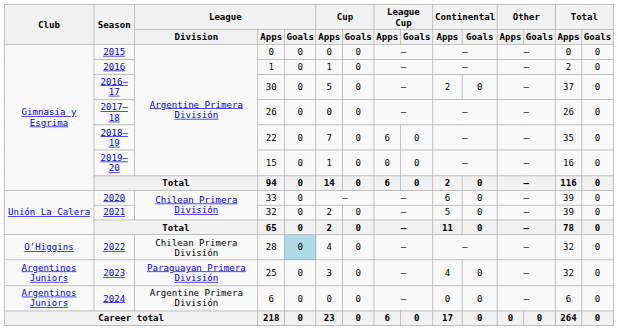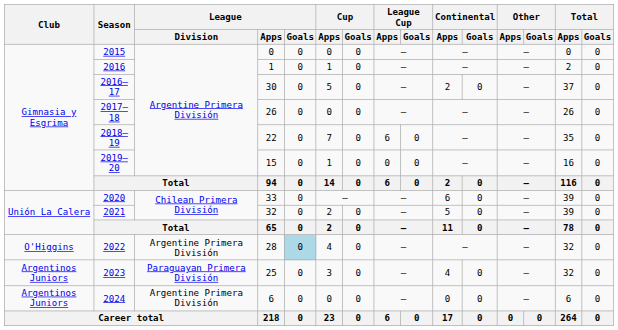 <table class="wikitable" style="text-align:center">
 <tr>
 <th rowspan="2">Club</th>
 <th rowspan="2">Season</th>
 <th colspan="3">League</th>
 <th colspan="2">Cup</th>
 <th colspan="2">League Cup</th>
 <th colspan="2">Continental</th>
 <th colspan="2">Other</th>
 <th colspan="2">Total</th>
 </tr>
 <tr>
 <th>Division</th>
 <th>Apps</th>
 <th>Goals</th>
 <th>Apps</th>
 <th>Goals</th>
 <th>Apps</th>
 <th>Goals</th>
 <th>Apps</th>
 <th>Goals</th>
 <th>Apps</th>
 <th>Goals</th>
 <th>Apps</th>
 <th>Goals</th>
 </tr>
 <tr>
 <td rowspan="7"><a href='#'>Gimnasia y Esgrima</a></td>
 <td><a href='#'>2015</a></td>
 <td rowspan="6"><a href='#'>Argentine Primera División</a></td>
 <td>0</td>
 <td>0</td>
 <td>0</td>
 <td>0</td>
 <td colspan="2">—</td>
 <td colspan="2">—</td>
 <td colspan="2">—</td>
 <td>0</td>
 <td>0</td>
 </tr>
 <tr>
 <td><a href='#'>2016</a></td>
 <td>1</td>
 <td>0</td>
 <td>1</td>
 <td>0</td>
 <td colspan="2">—</td>
 <td colspan="2">—</td>
 <td colspan="2">—</td>
 <td>2</td>
 <td>0</td>
 </tr>
 <tr>
 <td><a href='#'>2016–17</a></td>
 <td>30</td>
 <td>0</td>
 <td>5</td>
 <td>0</td>
 <td colspan="2">—</td>
 <td>2</td>
 <td>0</td>
 <td colspan="2">—</td>
 <td>37</td>
 <td>0</td>
 </tr>
 <tr>
 <td><a href='#'>2017–18</a></td>
 <td>26</td>
 <td>0</td>
 <td>0</td>
 <td>0</td>
 <td colspan="2">—</td>
 <td colspan="2">—</td>
 <td colspan="2">—</td>
 <td>26</td>
 <td>0</td>
 </tr>
 <tr>
 <td><a href='#'>2018–19</a></td>
 <td>22</td>
 <td>0</td>
 <td>7</td>
 <td>0</td>
 <td>6</td>
 <td>0</td>
 <td colspan="2">—</td>
 <td colspan="2">—</td>
 <td>35</td>
 <td>0</td>
 </tr>
 <tr>
 <td><a href='#'>2019–20</a></td>
 <td>15</td>
 <td>0</td>
 <td>1</td>
 <td>0</td>
 <td>0</td>
 <td>0</td>
 <td colspan="2">—</td>
 <td colspan="2">—</td>
 <td>16</td>
 <td>0</td>
 </tr>
 <tr>
 <th colspan="2">Total</th>
 <th>94</th>
 <th>0</th>
 <th>14</th>
 <th>0</th>
 <th>6</th>
 <th>0</th>
 <th>2</th>
 <th>0</th>
 <th colspan="2">—</th>
 <th>116</th>
 <th>0</th>
 </tr>
 <tr>
 <td rowspan="3"><a href='#'>Unión La Calera</a></td>
 <td><a href='#'>2020</a></td>
 <td rowspan="2"><a href='#'>Chilean Primera División</a></td>
 <td>33</td>
 <td>0</td>
 <td colspan="2">—</td>
 <td colspan="2">—</td>
 <td>6</td>
 <td>0</td>
 <td colspan="2">—</td>
 <td>39</td>
 <td>0</td>
 </tr>
 <tr>
 <td><a href='#'>2021</a></td>
 <td>32</td>
 <td>0</td>
 <td>2</td>
 <td>0</td>
 <td colspan="2">—</td>
 <td>5</td>
 <td>0</td>
 <td colspan="2">—</td>
 <td>39</td>
 <td>0</td>
 </tr>
 <tr>
 <th colspan="2">Total</th>
 <th>65</th>
 <th>0</th>
 <th>2</th>
 <th>0</th>
 <th colspan="2">—</th>
 <th>11</th>
 <th>0</th>
 <th colspan="2">—</th>
 <th>78</th>
 <th>0</th>
 </tr>
 <tr>
 <td><a href='#'>O'Higgins</a></td>
 <td><a href='#'>2022</a></td>
-<td>Chilean Primera División</td>
+<td>Argentine Primera División</td>
 <td>28</td>
 <td style="background: lightblue;">0</td>
 <td>4</td>
 <td>0</td>
 <td colspan="2">—</td>
 <td colspan="2">—</td>
 <td colspan="2">—</td>
 <td>32</td>
 <td>0</td>
 </tr>
 <tr>
 <td><a href='#'>Argentinos Juniors</a></td>
 <td><a href='#'>2023</a></td>
 <td><a href='#'>Paraguayan Primera División</a></td>
 <td>25</td>
 <td>0</td>
 <td>3</td>
 <td>0</td>
 <td colspan="2">—</td>
 <td>4</td>
 <td>0</td>
 <td colspan="2">—</td>
 <td>32</td>
 <td>0</td>
 </tr>
 <tr>
 <td><a href='#'>Argentinos Juniors</a></td>
 <td><a href='#'>2024</a></td>
 <td>Argentine Primera División</td>
 <td>6</td>
 <td>0</td>
 <td>0</td>
 <td>0</td>
 <td colspan="2">—</td>
 <td>0</td>
 <td>0</td>
 <td colspan="2">—</td>
 <td>6</td>
 <td>0</td>
 </tr>
 <tr>
 <th colspan="3">Career total</th>
 <th>218</th>
 <th>0</th>
 <th>23</th>
 <th>0</th>
 <th>6</th>
 <th>0</th>
 <th>17</th>
 <th>0</th>
 <th>0</th>
 <th>0</th>
 <th>264</th>
 <th>0</th>
 </tr>
 </table>
